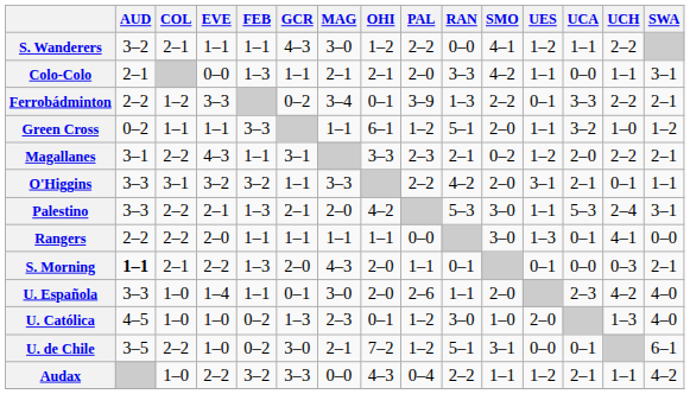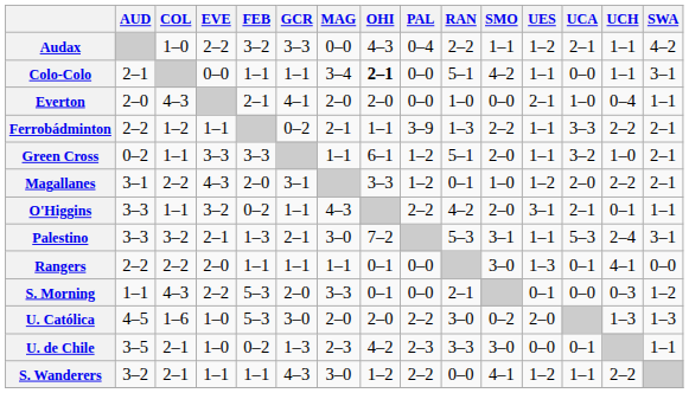 <table class="wikitable" style="text-align:center">
 <tr>
 <th width="90"> </th>
 <th width="30"><small><a href='#'>AUD</a></small></th>
 <th width="30"><small><a href='#'>COL</a></small></th>
 <th width="30"><small><a href='#'>EVE</a></small></th>
 <th width="30"><small><a href='#'>FEB</a></small></th>
 <th width="30"><small><a href='#'>GCR</a></small></th>
 <th width="30"><small><a href='#'>MAG</a></small></th>
 <th width="30"><small><a href='#'>OHI</a></small></th>
 <th width="30"><small><a href='#'>PAL</a></small></th>
 <th width="30"><small><a href='#'>RAN</a></small></th>
 <th width="30"><small><a href='#'>SMO</a></small></th>
 <th width="30"><small><a href='#'>UES</a></small></th>
 <th width="30"><small><a href='#'>UCA</a></small></th>
 <th width="30"><small><a href='#'>UCH</a></small></th>
 <th width="30"><small><a href='#'>SWA</a></small></th>
 </tr>
 <tr>
+<th><small><a href='#'>Audax</a></small></th>
+<td bgcolor="#CCCCCC"></td>
+<td>1–0</td>
+<td>2–2</td>
+<td>3–2</td>
+<td>3–3</td>
+<td>0–0</td>
+<td>4–3</td>
+<td>0–4</td>
+<td>2–2</td>
+<td>1–1</td>
+<td>1–2</td>
+<td>2–1</td>
+<td>1–1</td>
+<td>4–2</td>
+</tr>
+<tr>
+<th><small><a href='#'>Colo-Colo</a></small></th>
+<td>2–1</td>
+<td bgcolor="#CCCCCC"></td>
+<td>0–0</td>
+<td>1–1</td>
+<td>1–1</td>
+<td>3–4</td>
+<td><strong>2–1</strong></td>
+<td>0–0</td>
+<td>5–1</td>
+<td>4–2</td>
+<td>1–1</td>
+<td>0–0</td>
+<td>1–1</td>
+<td>3–1</td>
+</tr>
+<tr>
+<th><small><a href='#'>Everton</a></small></th>
+<td>2–0</td>
+<td>4–3</td>
+<td bgcolor="#CCCCCC"></td>
+<td>2–1</td>
+<td>4–1</td>
+<td>2–0</td>
+<td>2–0</td>
+<td>0–0</td>
+<td>1–0</td>
+<td>0–0</td>
+<td>2–1</td>
+<td>1–0</td>
+<td>0–4</td>
+<td>1–1</td>
+</tr>
+<tr>
+<th><small><a href='#'>Ferrobádminton</a></small></th>
+<td>2–2</td>
+<td>1–2</td>
+<td>1–1</td>
+<td bgcolor="#CCCCCC"></td>
+<td>0–2</td>
+<td>2–1</td>
+<td>1–1</td>
+<td>3–9</td>
+<td>1–3</td>
+<td>2–2</td>
+<td>1–1</td>
+<td>3–3</td>
+<td>2–2</td>
+<td>2–1</td>
+</tr>
+<tr>
+<th><small><a href='#'>Green Cross</a></small></th>
+<td>0–2</td>
+<td>1–1</td>
+<td>3–3</td>
+<td>3–3</td>
+<td bgcolor="#CCCCCC"></td>
+<td>1–1</td>
+<td>6–1</td>
+<td>1–2</td>
+<td>5–1</td>
+<td>2–0</td>
+<td>1–1</td>
+<td>3–2</td>
+<td>1–0</td>
+<td>2–1</td>
+</tr>
+<tr>
+<th><small><a href='#'>Magallanes</a></small></th>
+<td>3–1</td>
+<td>2–2</td>
+<td>4–3</td>
+<td>2–0</td>
+<td>3–1</td>
+<td bgcolor="#CCCCCC"></td>
+<td>3–3</td>
+<td>1–2</td>
+<td>0–1</td>
+<td>1–0</td>
+<td>1–2</td>
+<td>2–0</td>
+<td>2–2</td>
+<td>2–1</td>
+</tr>
+<tr>
+<th><small><a href='#'>O'Higgins</a></small></th>
+<td>3–3</td>
+<td>1–1</td>
+<td>3–2</td>
+<td>0–2</td>
+<td>1–1</td>
+<td>4–3</td>
+<td bgcolor="#CCCCCC"></td>
+<td>2–2</td>
+<td>4–2</td>
+<td>2–0</td>
+<td>3–1</td>
+<td>2–1</td>
+<td>0–1</td>
+<td>1–1</td>
+</tr>
+<tr>
+<th><small><a href='#'>Palestino</a></small></th>
+<td>3–3</td>
+<td>3–2</td>
+<td>2–1</td>
+<td>1–3</td>
+<td>2–1</td>
+<td>3–0</td>
+<td>7–2</td>
+<td bgcolor="#CCCCCC"></td>
+<td>5–3</td>
+<td>3–1</td>
+<td>1–1</td>
+<td>5–3</td>
+<td>2–4</td>
+<td>3–1</td>
+</tr>
+<tr>
+<th><small><a href='#'>Rangers</a></small></th>
+<td>2–2</td>
+<td>2–2</td>
+<td>2–0</td>
+<td>1–1</td>
+<td>1–1</td>
+<td>1–1</td>
+<td>0–1</td>
+<td>0–0</td>
+<td bgcolor="#CCCCCC"></td>
+<td>3–0</td>
+<td>1–3</td>
+<td>0–1</td>
+<td>4–1</td>
+<td>0–0</td>
+</tr>
+<tr>
+<th><small><a href='#'>S. Morning</a></small></th>
+<td>1–1</td>
+<td>4–3</td>
+<td>2–2</td>
+<td>5–3</td>
+<td>2–0</td>
+<td>3–3</td>
+<td>0–1</td>
+<td>0–0</td>
+<td>2–1</td>
+<td bgcolor="#CCCCCC"></td>
+<td>0–1</td>
+<td>0–0</td>
+<td>0–3</td>
+<td>1–2</td>
+</tr>
+<tr>
+<th><small><a href='#'>U. Católica</a></small></th>
+<td>4–5</td>
+<td>1–6</td>
+<td>1–0</td>
+<td>5–3</td>
+<td>3–0</td>
+<td>2–0</td>
+<td>2–0</td>
+<td>2–2</td>
+<td>3–0</td>
+<td>0–2</td>
+<td>2–0</td>
+<td bgcolor="#CCCCCC"></td>
+<td>1–3</td>
+<td>1–3</td>
+</tr>
+<tr>
+<th><small><a href='#'>U. de Chile</a></small></th>
+<td>3–5</td>
+<td>2–1</td>
+<td>1–0</td>
+<td>0–2</td>
+<td>1–3</td>
+<td>2–3</td>
+<td>4–2</td>
+<td>2–3</td>
+<td>3–3</td>
+<td>3–0</td>
+<td>0–0</td>
+<td>0–1</td>
+<td bgcolor="#CCCCCC"></td>
+<td>1–1</td>
+</tr>
+<tr>
 <th><small><a href='#'>S. Wanderers</a></small></th>
 <td>3–2</td>
 <td>2–1</td>
 <td>1–1</td>
 <td>1–1</td>
 <td>4–3</td>
 <td>3–0</td>
 <td>1–2</td>
 <td>2–2</td>
 <td>0–0</td>
 <td>4–1</td>
 <td>1–2</td>
 <td>1–1</td>
 <td>2–2</td>
 <td bgcolor="#CCCCCC"></td>
 </tr>
 <tr>
-<th><small><a href='#'>Colo-Colo</a></small></th>
-<td>2–1</td>
-<td bgcolor="#CCCCCC"></td>
-<td>0–0</td>
-<td>1–3</td>
-<td>1–1</td>
-<td>2–1</td>
-<td>2–1</td>
-<td>2–0</td>
-<td>3–3</td>
-<td>4–2</td>
-<td>1–1</td>
-<td>0–0</td>
-<td>1–1</td>
-<td>3–1</td>
-</tr>
-<tr>
-<th><small><a href='#'>Ferrobádminton</a></small></th>
-<td>2–2</td>
-<td>1–2</td>
-<td>3–3</td>
-<td bgcolor="#CCCCCC"></td>
-<td>0–2</td>
-<td>3–4</td>
-<td>0–1</td>
-<td>3–9</td>
-<td>1–3</td>
-<td>2–2</td>
-<td>0–1</td>
-<td>3–3</td>
-<td>2–2</td>
-<td>2–1</td>
-</tr>
-<tr>
-<th><small><a href='#'>Green Cross</a></small></th>
-<td>0–2</td>
-<td>1–1</td>
-<td>1–1</td>
-<td>3–3</td>
-<td bgcolor="#CCCCCC"></td>
-<td>1–1</td>
-<td>6–1</td>
-<td>1–2</td>
-<td>5–1</td>
-<td>2–0</td>
-<td>1–1</td>
-<td>3–2</td>
-<td>1–0</td>
-<td>1–2</td>
-</tr>
-<tr>
-<th><small><a href='#'>Magallanes</a></small></th>
-<td>3–1</td>
-<td>2–2</td>
-<td>4–3</td>
-<td>1–1</td>
-<td>3–1</td>
-<td bgcolor="#CCCCCC"></td>
-<td>3–3</td>
-<td>2–3</td>
-<td>2–1</td>
-<td>0–2</td>
-<td>1–2</td>
-<td>2–0</td>
-<td>2–2</td>
-<td>2–1</td>
-</tr>
-<tr>
-<th><small><a href='#'>O'Higgins</a></small></th>
-<td>3–3</td>
-<td>3–1</td>
-<td>3–2</td>
-<td>3–2</td>
-<td>1–1</td>
-<td>3–3</td>
-<td bgcolor="#CCCCCC"></td>
-<td>2–2</td>
-<td>4–2</td>
-<td>2–0</td>
-<td>3–1</td>
-<td>2–1</td>
-<td>0–1</td>
-<td>1–1</td>
-</tr>
-<tr>
-<th><small><a href='#'>Palestino</a></small></th>
-<td>3–3</td>
-<td>2–2</td>
-<td>2–1</td>
-<td>1–3</td>
-<td>2–1</td>
-<td>2–0</td>
-<td>4–2</td>
-<td bgcolor="#CCCCCC"></td>
-<td>5–3</td>
-<td>3–0</td>
-<td>1–1</td>
-<td>5–3</td>
-<td>2–4</td>
-<td>3–1</td>
-</tr>
-<tr>
-<th><small><a href='#'>Rangers</a></small></th>
-<td>2–2</td>
-<td>2–2</td>
-<td>2–0</td>
-<td>1–1</td>
-<td>1–1</td>
-<td>1–1</td>
-<td>1–1</td>
-<td>0–0</td>
-<td bgcolor="#CCCCCC"></td>
-<td>3–0</td>
-<td>1–3</td>
-<td>0–1</td>
-<td>4–1</td>
-<td>0–0</td>
-</tr>
-<tr>
-<th><small><a href='#'>S. Morning</a></small></th>
-<td><strong>1–1</strong></td>
-<td>2–1</td>
-<td>2–2</td>
-<td>1–3</td>
-<td>2–0</td>
-<td>4–3</td>
-<td>2–0</td>
-<td>1–1</td>
-<td>0–1</td>
-<td bgcolor="#CCCCCC"></td>
-<td>0–1</td>
-<td>0–0</td>
-<td>0–3</td>
-<td>2–1</td>
-</tr>
-<tr>
-<th><small><a href='#'>U. Española</a></small></th>
-<td>3–3</td>
-<td>1–0</td>
-<td>1–4</td>
-<td>1–1</td>
-<td>0–1</td>
-<td>3–0</td>
-<td>2–0</td>
-<td>2–6</td>
-<td>1–1</td>
-<td>2–0</td>
-<td bgcolor="#CCCCCC"></td>
-<td>2–3</td>
-<td>4–2</td>
-<td>4–0</td>
-</tr>
-<tr>
-<th><small><a href='#'>U. Católica</a></small></th>
-<td>4–5</td>
-<td>1–0</td>
-<td>1–0</td>
-<td>0–2</td>
-<td>1–3</td>
-<td>2–3</td>
-<td>0–1</td>
-<td>1–2</td>
-<td>3–0</td>
-<td>1–0</td>
-<td>2–0</td>
-<td bgcolor="#CCCCCC"></td>
-<td>1–3</td>
-<td>4–0</td>
-</tr>
-<tr>
-<th><small><a href='#'>U. de Chile</a></small></th>
-<td>3–5</td>
-<td>2–2</td>
-<td>1–0</td>
-<td>0–2</td>
-<td>3–0</td>
-<td>2–1</td>
-<td>7–2</td>
-<td>1–2</td>
-<td>5–1</td>
-<td>3–1</td>
-<td>0–0</td>
-<td>0–1</td>
-<td bgcolor="#CCCCCC"></td>
-<td>6–1</td>
-</tr>
-<tr>
-<th><small><a href='#'>Audax</a></small></th>
-<td bgcolor="#CCCCCC"></td>
-<td>1–0</td>
-<td>2–2</td>
-<td>3–2</td>
-<td>3–3</td>
-<td>0–0</td>
-<td>4–3</td>
-<td>0–4</td>
-<td>2–2</td>
-<td>1–1</td>
-<td>1–2</td>
-<td>2–1</td>
-<td>1–1</td>
-<td>4–2</td>
-</tr>
-<tr>
 </tr>
 </table>
